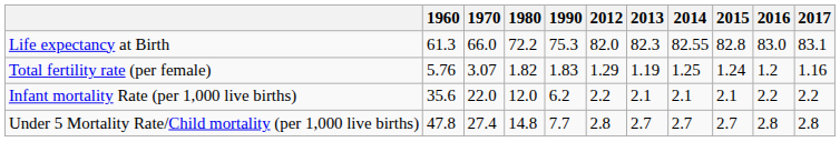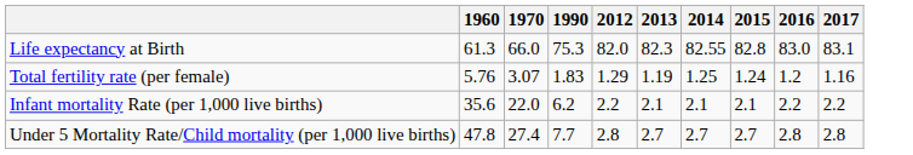 <table class="wikitable">
 <tr>
 <th></th>
 <th>1960</th>
 <th>1970</th>
-<th>1980</th>
 <th>1990</th>
 <th>2012</th>
 <th>2013</th>
 <th>2014</th>
 <th>2015</th>
 <th>2016</th>
 <th>2017</th>
 </tr>
 <tr>
 <td><a href='#'>Life expectancy</a> at Birth</td>
 <td>61.3</td>
 <td>66.0</td>
-<td>72.2</td>
 <td>75.3</td>
 <td>82.0</td>
 <td>82.3</td>
 <td>82.55</td>
 <td>82.8</td>
 <td>83.0</td>
 <td>83.1</td>
 </tr>
 <tr>
 <td><a href='#'>Total fertility rate</a> (per female)</td>
 <td>5.76</td>
 <td>3.07</td>
-<td>1.82</td>
 <td>1.83</td>
 <td>1.29</td>
 <td>1.19</td>
 <td>1.25</td>
 <td>1.24</td>
 <td>1.2</td>
 <td>1.16</td>
 </tr>
 <tr>
 <td><a href='#'>Infant mortality</a> Rate (per 1,000 live births)</td>
 <td>35.6</td>
 <td>22.0</td>
-<td>12.0</td>
 <td>6.2</td>
 <td>2.2</td>
 <td>2.1</td>
 <td>2.1</td>
 <td>2.1</td>
 <td>2.2</td>
 <td>2.2</td>
 </tr>
 <tr>
 <td>Under 5 Mortality Rate/<a href='#'>Child mortality</a> (per 1,000 live births)</td>
 <td>47.8</td>
 <td>27.4</td>
-<td>14.8</td>
 <td>7.7</td>
 <td>2.8</td>
 <td>2.7</td>
 <td>2.7</td>
 <td>2.7</td>
 <td>2.8</td>
 <td>2.8</td>
 </tr>
 </table>
